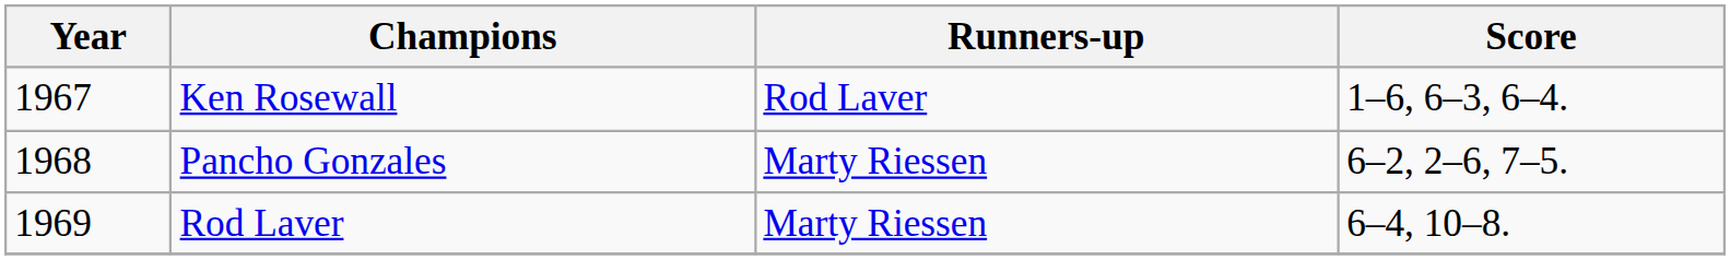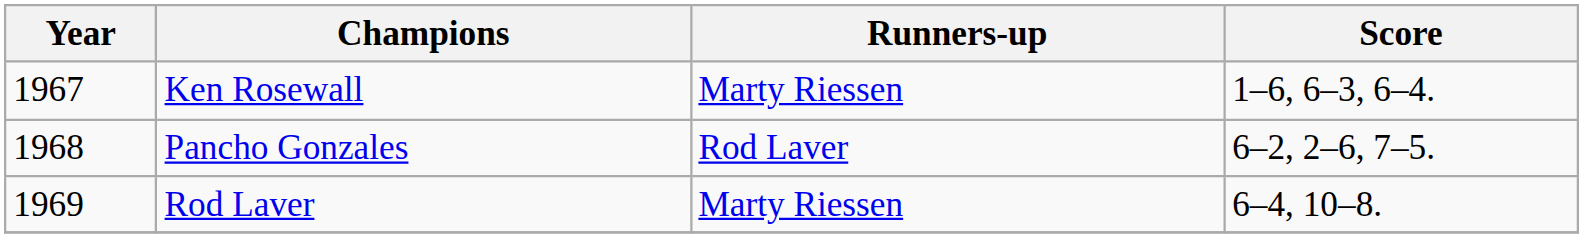 <table class="wikitable" style="font-size:98%;">
 <tr>
 <th style="width:60px;">Year</th>
 <th style="width:230px;">Champions</th>
 <th style="width:230px;">Runners-up</th>
 <th style="width:150px;">Score</th>
 </tr>
 <tr>
 <td>1967</td>
 <td> <a href='#'>Ken Rosewall</a></td>
-<td> <a href='#'>Rod Laver</a></td>
+<td> <a href='#'>Marty Riessen</a></td>
 <td>1–6, 6–3, 6–4.</td>
 </tr>
 <tr>
 <td>1968</td>
 <td> <a href='#'>Pancho Gonzales</a></td>
-<td> <a href='#'>Marty Riessen</a></td>
+<td> <a href='#'>Rod Laver</a></td>
 <td>6–2, 2–6, 7–5.</td>
 </tr>
 <tr>
 <td>1969</td>
 <td> <a href='#'>Rod Laver</a></td>
 <td> <a href='#'>Marty Riessen</a></td>
 <td>6–4, 10–8.</td>
 </tr>
 <tr>
 </tr>
 </table>
